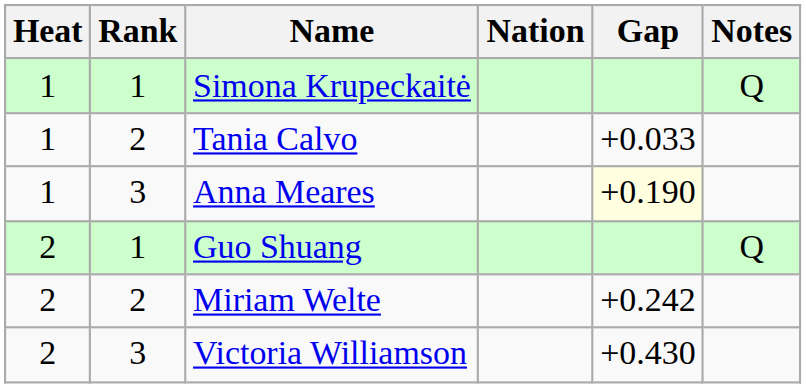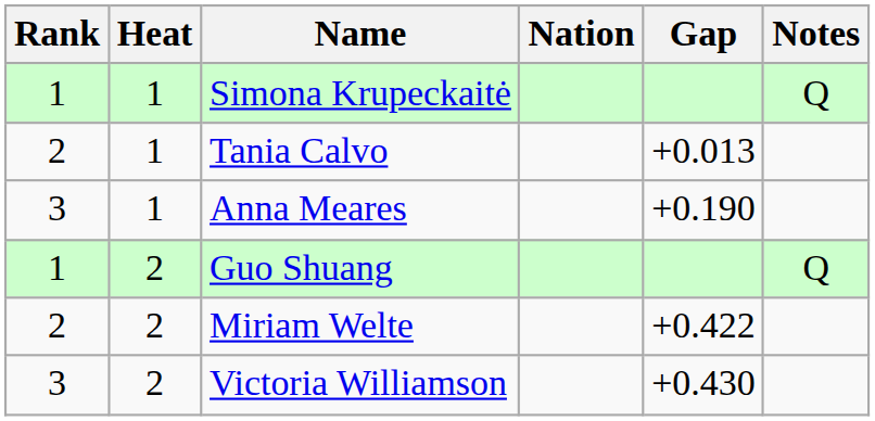 <table class="wikitable sortable" style="text-align:center">
 <tr>
+<th>Rank</th>
 <th>Heat</th>
-<th>Rank</th>
 <th>Name</th>
 <th>Nation</th>
 <th>Gap</th>
 <th>Notes</th>
 </tr>
 <tr bgcolor=ccffcc>
 <td>1</td>
 <td>1</td>
 <td align=left><a href='#'>Simona Krupeckaitė</a></td>
 <td align=left></td>
 <td></td>
 <td>Q</td>
 </tr>
 <tr>
+<td>2</td>
 <td>1</td>
-<td>2</td>
 <td align=left><a href='#'>Tania Calvo</a></td>
 <td align=left></td>
-<td>+0.033</td>
+<td>+0.013</td>
 <td></td>
 </tr>
 <tr>
+<td>3</td>
 <td>1</td>
-<td>3</td>
 <td align=left><a href='#'>Anna Meares</a></td>
 <td align=left></td>
-<td style="background: lightyellow;">+0.190</td>
+<td>+0.190</td>
 <td></td>
 </tr>
 <tr bgcolor=ccffcc>
+<td>1</td>
 <td>2</td>
-<td>1</td>
 <td align=left><a href='#'>Guo Shuang</a></td>
 <td align=left></td>
 <td></td>
 <td>Q</td>
 </tr>
 <tr>
 <td>2</td>
 <td>2</td>
 <td align=left><a href='#'>Miriam Welte</a></td>
 <td align=left></td>
-<td>+0.242</td>
+<td>+0.422</td>
 <td></td>
 </tr>
 <tr>
+<td>3</td>
 <td>2</td>
-<td>3</td>
 <td align=left><a href='#'>Victoria Williamson</a></td>
 <td align=left></td>
 <td>+0.430</td>
 <td></td>
 </tr>
 </table>
